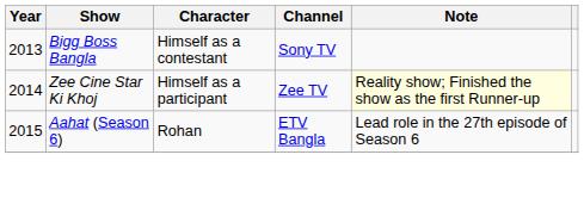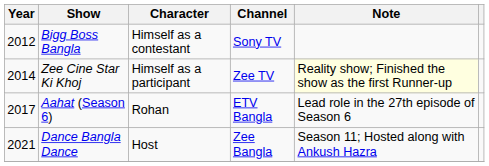 <table class="wikitable">
 <tr>
 <th>Year</th>
 <th>Show</th>
 <th>Character</th>
 <th>Channel</th>
 <th>Note</th>
 <th></th>
 </tr>
 <tr>
-<td>2013</td>
+<td>2012</td>
 <td><em><a href='#'>Bigg Boss Bangla</a></em></td>
 <td>Himself as a contestant</td>
 <td><a href='#'>Sony TV</a></td>
 <td></td>
 <td></td>
 </tr>
 <tr>
 <td>2014</td>
 <td><em>Zee Cine Star Ki Khoj</em></td>
 <td>Himself as a participant</td>
 <td><a href='#'>Zee TV</a></td>
 <td style="background: lightyellow;">Reality show; Finished the show as the first Runner-up</td>
 <td></td>
 </tr>
 <tr>
-<td>2015</td>
+<td>2017</td>
 <td><em><a href='#'>Aahat</a></em> (<a href='#'>Season 6</a>)</td>
 <td>Rohan</td>
 <td><a href='#'>ETV Bangla</a></td>
 <td>Lead role in the 27th episode of Season 6</td>
 <td></td>
 </tr>
 <tr>
+<td>2021</td>
+<td><em><a href='#'>Dance Bangla Dance</a></em></td>
+<td>Host</td>
+<td><a href='#'>Zee Bangla</a></td>
+<td>Season 11; Hosted along with <a href='#'>Ankush Hazra</a></td>
+<td></td>
+</tr>
+<tr>
 </tr>
 </table>
